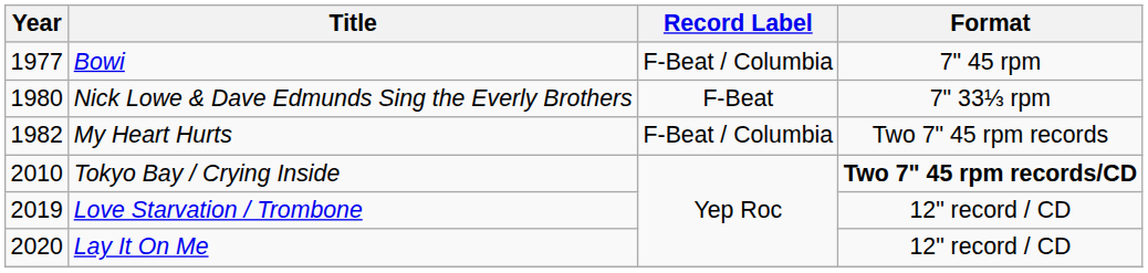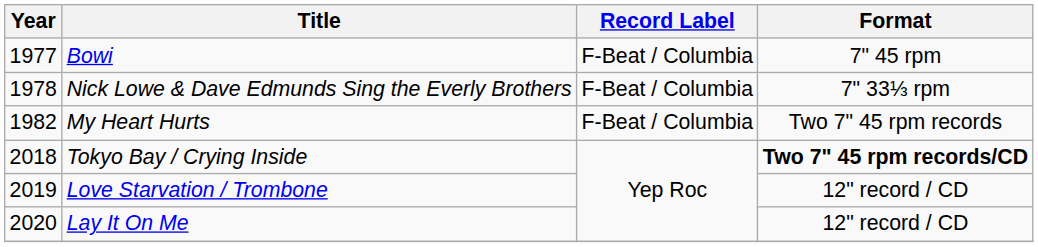 <table class="wikitable" style=text-align:center;>
 <tr>
 <th rowspan="1">Year</th>
 <th rowspan="1">Title</th>
 <th rowspan="1"><a href='#'>Record Label</a></th>
 <th rowspan="1">Format</th>
 </tr>
 <tr>
 <td rowspan="1">1977</td>
 <td align=left><em><a href='#'>Bowi</a></em></td>
 <td rowspan="1">F-Beat / Columbia</td>
 <td>7" 45 rpm</td>
 </tr>
 <tr>
-<td rowspan="1">1980</td>
+<td rowspan="1">1978</td>
 <td align=left><em>Nick Lowe & Dave Edmunds Sing the Everly Brothers</em></td>
-<td rowspan="1">F-Beat</td>
+<td rowspan="1">F-Beat / Columbia</td>
 <td>7" 33⅓ rpm</td>
 </tr>
 <tr>
 <td rowspan="1">1982</td>
 <td align=left><em>My Heart Hurts</em></td>
 <td rowspan="1">F-Beat / Columbia</td>
 <td>Two 7" 45 rpm records</td>
 </tr>
 <tr>
-<td rowspan="1">2010</td>
+<td rowspan="1">2018</td>
 <td align=left><em>Tokyo Bay / Crying Inside</em></td>
 <td rowspan="3">Yep Roc</td>
 <td><strong>Two 7" 45 rpm records/CD</strong></td>
 </tr>
 <tr>
 <td rowspan="1">2019</td>
 <td align=left><em><a href='#'>Love Starvation / Trombone</a></em></td>
 <td>12" record / CD</td>
 </tr>
 <tr>
 <td rowspan="1">2020</td>
 <td align=left><em><a href='#'>Lay It On Me</a></em></td>
 <td>12" record / CD</td>
 </tr>
 <tr>
 </tr>
 </table>
